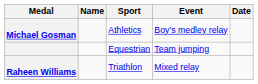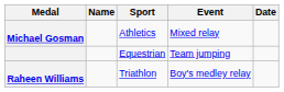 <table class="wikitable plainrowheaders sortable" style="font-size:90%">
 <tr>
 <th scope="col">Medal</th>
 <th scope="col">Name</th>
 <th scope="col">Sport</th>
 <th scope="col">Event</th>
 <th scope="col">Date</th>
 </tr>
 <tr>
 <th scope="row"><br><a href='#'>Michael Gosman</a></th>
 <td></td>
 <td><a href='#'>Athletics</a></td>
-<td><a href='#'>Boy's medley relay</a></td>
+<td><a href='#'>Mixed relay</a></td>
 <td></td>
 </tr>
 <tr>
 <th scope="row"></th>
 <td></td>
 <td><a href='#'>Equestrian</a></td>
 <td><a href='#'>Team jumping</a></td>
 <td></td>
 </tr>
 <tr>
 <th scope="row"><br><a href='#'>Raheen Williams</a></th>
 <td></td>
 <td><a href='#'>Triathlon</a></td>
-<td><a href='#'>Mixed relay</a></td>
+<td><a href='#'>Boy's medley relay</a></td>
 <td></td>
 </tr>
 </table>
